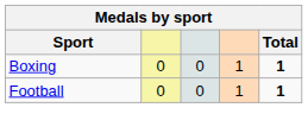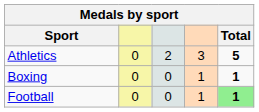 <table class="wikitable" style="font-size:90%; text-align:center;">
 <tr>
 <th colspan="5">Medals by sport</th>
 </tr>
 <tr>
 <th width="120">Sport</th>
 <th scope="col" width="30" style="background:#F7F6A8;"></th>
 <th scope="col" width="30" style="background:#DCE5E5;"></th>
 <th scope="col" width="30" style="background:#FFDAB9;"></th>
 <th width="30">Total</th>
+</tr>
+<tr>
+<td align="left"><a href='#'>Athletics</a></td>
+<td style="background:#F7F6A8;">0</td>
+<td style="background:#DCE5E5;">2</td>
+<td style="background:#FFDAB9;">3</td>
+<td><strong>5</strong></td>
 </tr>
 <tr>
 <td align="left"><a href='#'>Boxing</a></td>
 <td style="background:#F7F6A8;">0</td>
 <td style="background:#DCE5E5;">0</td>
 <td style="background:#FFDAB9;">1</td>
 <td><strong>1</strong></td>
 </tr>
 <tr>
 <td align="left"><a href='#'>Football</a></td>
 <td style="background:#F7F6A8;">0</td>
 <td style="background:#DCE5E5;">0</td>
 <td style="background:#FFDAB9;">1</td>
-<td><strong>1</strong></td>
+<td style="background: lightgreen;"><strong>1</strong></td>
 </tr>
 </table>
